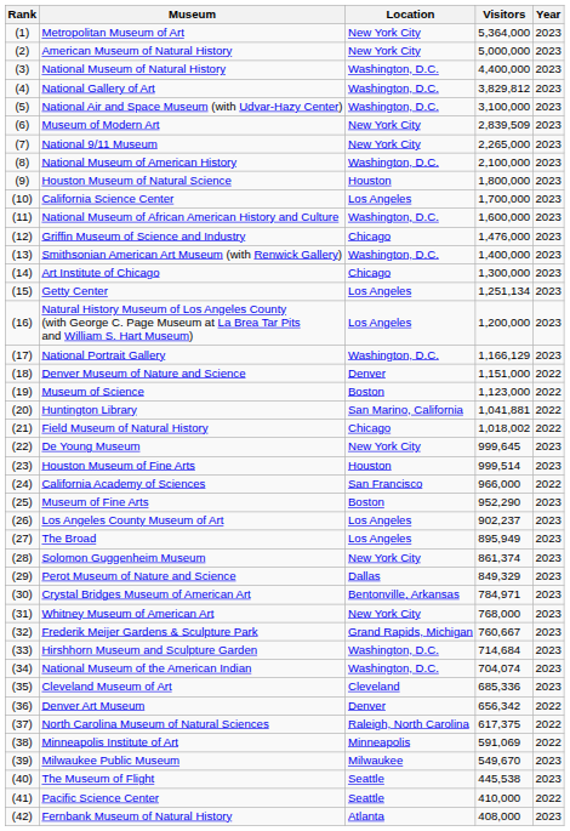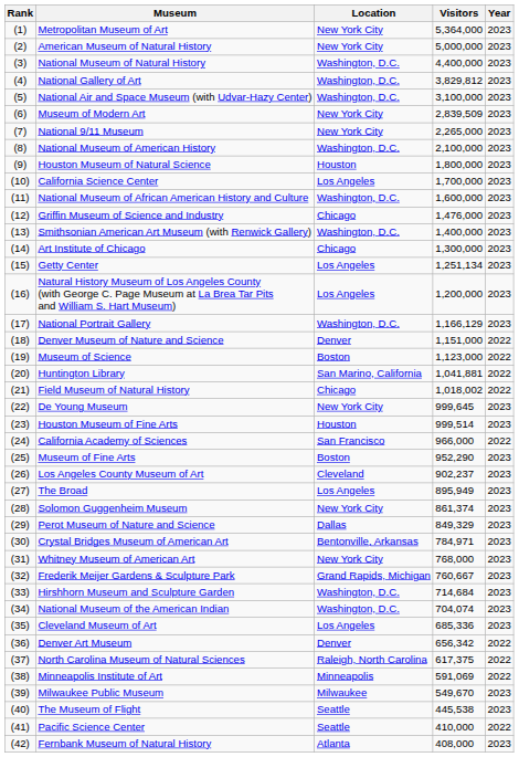 <table class="wikitable sortable">
 <tr>
 <th>Rank</th>
 <th>Museum</th>
 <th>Location</th>
 <th>Visitors</th>
 <th>Year</th>
 </tr>
 <tr>
 <td style="text-align:center">(1)</td>
 <td><a href='#'>Metropolitan Museum of Art</a></td>
 <td><a href='#'>New York City</a></td>
 <td>5,364,000</td>
 <td>2023</td>
 </tr>
 <tr>
 <td style="text-align:center">(2)</td>
 <td><a href='#'>American Museum of Natural History</a></td>
 <td><a href='#'>New York City</a></td>
 <td>5,000,000</td>
 <td>2023</td>
 </tr>
 <tr>
 <td style="text-align:center">(3)</td>
 <td><a href='#'>National Museum of Natural History</a></td>
 <td><a href='#'>Washington, D.C.</a></td>
 <td>4,400,000</td>
 <td>2023</td>
 </tr>
 <tr>
 <td style="text-align:center">(4)</td>
 <td><a href='#'>National Gallery of Art</a></td>
 <td><a href='#'>Washington, D.C.</a></td>
 <td>3,829,812</td>
 <td>2023</td>
 </tr>
 <tr>
 <td style="text-align:center">(5)</td>
 <td><a href='#'>National Air and Space Museum</a> (with <a href='#'>Udvar-Hazy Center</a>)</td>
 <td><a href='#'>Washington, D.C.</a></td>
 <td>3,100,000</td>
 <td>2023</td>
 </tr>
 <tr>
 <td style="text-align:center">(6)</td>
 <td><a href='#'>Museum of Modern Art</a></td>
 <td><a href='#'>New York City</a></td>
 <td>2,839,509</td>
 <td>2023</td>
 </tr>
 <tr>
 <td style="text-align:center">(7)</td>
 <td><a href='#'>National 9/11 Museum</a></td>
 <td><a href='#'>New York City</a></td>
 <td>2,265,000</td>
 <td>2023</td>
 </tr>
 <tr>
 <td style="text-align:center">(8)</td>
 <td><a href='#'>National Museum of American History</a></td>
 <td><a href='#'>Washington, D.C.</a></td>
 <td>2,100,000</td>
 <td>2023</td>
 </tr>
 <tr>
 <td style="text-align:center">(9)</td>
 <td><a href='#'>Houston Museum of Natural Science</a></td>
 <td><a href='#'>Houston</a></td>
 <td>1,800,000</td>
 <td>2023</td>
 </tr>
 <tr>
 <td style="text-align:center">(10)</td>
 <td><a href='#'>California Science Center</a></td>
 <td><a href='#'>Los Angeles</a></td>
 <td>1,700,000</td>
 <td>2023</td>
 </tr>
 <tr>
 <td style="text-align:center">(11)</td>
 <td><a href='#'>National Museum of African American History and Culture</a></td>
 <td><a href='#'>Washington, D.C.</a></td>
 <td>1,600,000</td>
 <td>2023</td>
 </tr>
 <tr>
 <td style="text-align:center">(12)</td>
 <td><a href='#'>Griffin Museum of Science and Industry</a></td>
 <td><a href='#'>Chicago</a></td>
 <td>1,476,000</td>
 <td>2023</td>
 </tr>
 <tr>
 <td style="text-align:center">(13)</td>
 <td><a href='#'>Smithsonian American Art Museum</a> (with <a href='#'>Renwick Gallery</a>)</td>
 <td><a href='#'>Washington, D.C.</a></td>
 <td>1,400,000</td>
 <td>2023</td>
 </tr>
 <tr>
 <td style="text-align:center">(14)</td>
 <td><a href='#'>Art Institute of Chicago</a></td>
 <td><a href='#'>Chicago</a></td>
 <td>1,300,000</td>
 <td>2023</td>
 </tr>
 <tr>
 <td style="text-align:center">(15)</td>
 <td><a href='#'>Getty Center</a></td>
 <td><a href='#'>Los Angeles</a></td>
 <td>1,251,134</td>
 <td>2023</td>
 </tr>
 <tr>
 <td style="text-align:center">(16)</td>
 <td><a href='#'>Natural History Museum of Los Angeles County</a><br>(with George C. Page Museum at <a href='#'>La Brea Tar Pits</a><br>and <a href='#'>William S. Hart Museum</a>)</td>
 <td><a href='#'>Los Angeles</a></td>
 <td>1,200,000</td>
 <td>2023</td>
 </tr>
 <tr>
 <td style="text-align:center">(17)</td>
 <td><a href='#'>National Portrait Gallery</a></td>
 <td><a href='#'>Washington, D.C.</a></td>
 <td>1,166,129</td>
 <td>2023</td>
 </tr>
 <tr>
 <td style="text-align:center">(18)</td>
 <td><a href='#'>Denver Museum of Nature and Science</a></td>
 <td><a href='#'>Denver</a></td>
 <td>1,151,000</td>
 <td>2022</td>
 </tr>
 <tr>
 <td style="text-align:center">(19)</td>
 <td><a href='#'>Museum of Science</a></td>
 <td><a href='#'>Boston</a></td>
 <td>1,123,000</td>
 <td>2022</td>
 </tr>
 <tr>
 <td style="text-align:center">(20)</td>
 <td><a href='#'>Huntington Library</a></td>
 <td><a href='#'>San Marino, California</a></td>
 <td>1,041,881</td>
 <td>2022</td>
 </tr>
 <tr>
 <td style="text-align:center">(21)</td>
 <td><a href='#'>Field Museum of Natural History</a></td>
 <td><a href='#'>Chicago</a></td>
 <td>1,018,002</td>
 <td>2022</td>
 </tr>
 <tr>
 <td style="text-align:center">(22)</td>
 <td><a href='#'>De Young Museum</a></td>
 <td><a href='#'>New York City</a></td>
 <td>999,645</td>
 <td>2023</td>
 </tr>
 <tr>
 <td style="text-align:center">(23)</td>
 <td><a href='#'>Houston Museum of Fine Arts</a></td>
 <td><a href='#'>Houston</a></td>
 <td>999,514</td>
 <td>2023</td>
 </tr>
 <tr>
 <td style="text-align:center">(24)</td>
 <td><a href='#'>California Academy of Sciences</a></td>
 <td><a href='#'>San Francisco</a></td>
 <td>966,000</td>
 <td>2022</td>
 </tr>
 <tr>
 <td style="text-align:center">(25)</td>
 <td><a href='#'>Museum of Fine Arts</a></td>
 <td><a href='#'>Boston</a></td>
 <td>952,290</td>
 <td>2023</td>
 </tr>
 <tr>
 <td style="text-align:center">(26)</td>
 <td><a href='#'>Los Angeles County Museum of Art</a></td>
-<td><a href='#'>Los Angeles</a></td>
+<td><a href='#'>Cleveland</a></td>
 <td>902,237</td>
 <td>2023</td>
 </tr>
 <tr>
 <td style="text-align:center">(27)</td>
 <td><a href='#'>The Broad</a></td>
 <td><a href='#'>Los Angeles</a></td>
 <td>895,949</td>
 <td>2023</td>
 </tr>
 <tr>
 <td style="text-align:center">(28)</td>
 <td><a href='#'>Solomon Guggenheim Museum</a></td>
 <td><a href='#'>New York City</a></td>
 <td>861,374</td>
 <td>2023</td>
 </tr>
 <tr>
 <td style="text-align:center">(29)</td>
 <td><a href='#'>Perot Museum of Nature and Science</a></td>
 <td><a href='#'>Dallas</a></td>
 <td>849,329</td>
 <td>2023</td>
 </tr>
 <tr>
 <td style="text-align:center">(30)</td>
 <td><a href='#'>Crystal Bridges Museum of American Art</a></td>
 <td><a href='#'>Bentonville, Arkansas</a></td>
 <td>784,971</td>
 <td>2023</td>
 </tr>
 <tr>
 <td style="text-align:center">(31)</td>
 <td><a href='#'>Whitney Museum of American Art</a></td>
 <td><a href='#'>New York City</a></td>
 <td>768,000</td>
 <td>2023</td>
 </tr>
 <tr>
 <td style="text-align:center">(32)</td>
 <td><a href='#'>Frederik Meijer Gardens & Sculpture Park</a></td>
 <td><a href='#'>Grand Rapids, Michigan</a></td>
 <td>760,667</td>
 <td>2023</td>
 </tr>
 <tr>
 <td style="text-align:center">(33)</td>
 <td><a href='#'>Hirshhorn Museum and Sculpture Garden</a></td>
 <td><a href='#'>Washington, D.C.</a></td>
 <td>714,684</td>
 <td>2023</td>
 </tr>
 <tr>
 <td style="text-align:center">(34)</td>
 <td><a href='#'>National Museum of the American Indian</a></td>
 <td><a href='#'>Washington, D.C.</a></td>
 <td>704,074</td>
 <td>2023</td>
 </tr>
 <tr>
 <td style="text-align:center">(35)</td>
 <td><a href='#'>Cleveland Museum of Art</a></td>
-<td><a href='#'>Cleveland</a></td>
+<td><a href='#'>Los Angeles</a></td>
 <td>685,336</td>
 <td>2023</td>
 </tr>
 <tr>
 <td style="text-align:center">(36)</td>
 <td><a href='#'>Denver Art Museum</a></td>
 <td><a href='#'>Denver</a></td>
 <td>656,342</td>
 <td>2022</td>
 </tr>
 <tr>
 <td style="text-align:center">(37)</td>
 <td><a href='#'>North Carolina Museum of Natural Sciences</a></td>
 <td><a href='#'>Raleigh, North Carolina</a></td>
 <td>617,375</td>
 <td>2022</td>
 </tr>
 <tr>
 <td style="text-align:center">(38)</td>
 <td><a href='#'>Minneapolis Institute of Art</a></td>
 <td><a href='#'>Minneapolis</a></td>
 <td>591,069</td>
 <td>2022</td>
 </tr>
 <tr>
 <td style="text-align:center">(39)</td>
 <td><a href='#'>Milwaukee Public Museum</a></td>
 <td><a href='#'>Milwaukee</a></td>
 <td>549,670</td>
 <td>2023</td>
 </tr>
 <tr>
 <td style="text-align:center">(40)</td>
 <td><a href='#'>The Museum of Flight</a></td>
 <td><a href='#'>Seattle</a></td>
 <td>445,538</td>
 <td>2023</td>
 </tr>
 <tr>
 <td style="text-align:center">(41)</td>
 <td><a href='#'>Pacific Science Center</a></td>
 <td><a href='#'>Seattle</a></td>
 <td>410,000</td>
 <td>2022</td>
 </tr>
 <tr>
 <td style="text-align:center">(42)</td>
 <td><a href='#'>Fernbank Museum of Natural History</a></td>
 <td><a href='#'>Atlanta</a></td>
 <td>408,000</td>
 <td>2023</td>
 </tr>
 </table>
